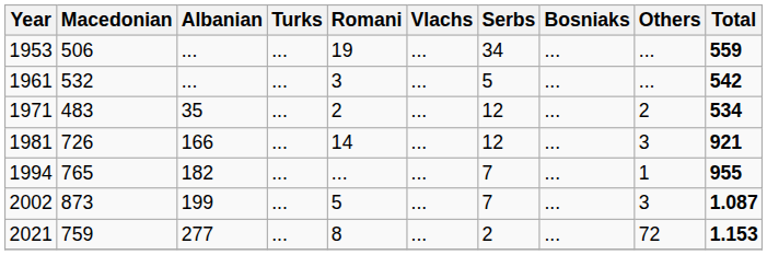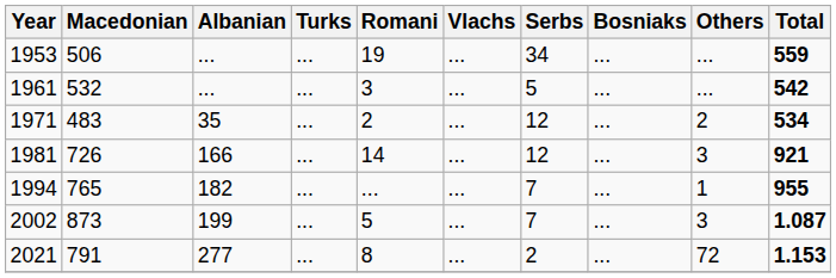 <table class="wikitable">
 <tr>
 <th>Year</th>
 <th>Macedonian</th>
 <th>Albanian</th>
 <th>Turks</th>
 <th>Romani</th>
 <th>Vlachs</th>
 <th>Serbs</th>
 <th>Bosniaks</th>
 <th><abbr>Others</abbr></th>
 <th>Total</th>
 </tr>
 <tr>
 <td>1953</td>
 <td>506</td>
 <td>...</td>
 <td>...</td>
 <td>19</td>
 <td>...</td>
 <td>34</td>
 <td>...</td>
 <td>...</td>
 <td><strong>559</strong></td>
 </tr>
 <tr>
 <td>1961</td>
 <td>532</td>
 <td>...</td>
 <td>...</td>
 <td>3</td>
 <td>...</td>
 <td>5</td>
 <td>...</td>
 <td>...</td>
 <td><strong>542</strong></td>
 </tr>
 <tr>
 <td>1971</td>
 <td>483</td>
 <td>35</td>
 <td>...</td>
 <td>2</td>
 <td>...</td>
 <td>12</td>
 <td>...</td>
 <td>2</td>
 <td><strong>534</strong></td>
 </tr>
 <tr>
 <td>1981</td>
 <td>726</td>
 <td>166</td>
 <td>...</td>
 <td>14</td>
 <td>...</td>
 <td>12</td>
 <td>...</td>
 <td>3</td>
 <td><strong>921</strong></td>
 </tr>
 <tr>
 <td>1994</td>
 <td>765</td>
 <td>182</td>
 <td>...</td>
 <td>...</td>
 <td>...</td>
 <td>7</td>
 <td>...</td>
 <td>1</td>
 <td><strong>955</strong></td>
 </tr>
 <tr>
 <td>2002</td>
 <td>873</td>
 <td>199</td>
 <td>...</td>
 <td>5</td>
 <td>...</td>
 <td>7</td>
 <td>...</td>
 <td>3</td>
 <td><strong>1.087</strong></td>
 </tr>
 <tr>
 <td>2021</td>
-<td>759</td>
+<td>791</td>
 <td>277</td>
 <td>...</td>
 <td>8</td>
 <td>...</td>
 <td>2</td>
 <td>...</td>
 <td>72</td>
 <td><strong>1.153</strong></td>
 </tr>
 <tr>
 </tr>
 </table>
